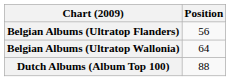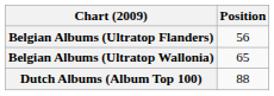 <table class="wikitable sortable plainrowheaders" style="text-align:center">
 <tr>
 <th>Chart (2009)</th>
 <th>Position</th>
 </tr>
 <tr>
 <th scope="row">Belgian Albums (Ultratop Flanders)</th>
 <td>56</td>
 </tr>
 <tr>
 <th scope="row">Belgian Albums (Ultratop Wallonia)</th>
-<td>64</td>
+<td>65</td>
 </tr>
 <tr>
 <th scope="row">Dutch Albums (Album Top 100)</th>
 <td>88</td>
 </tr>
 </table>
